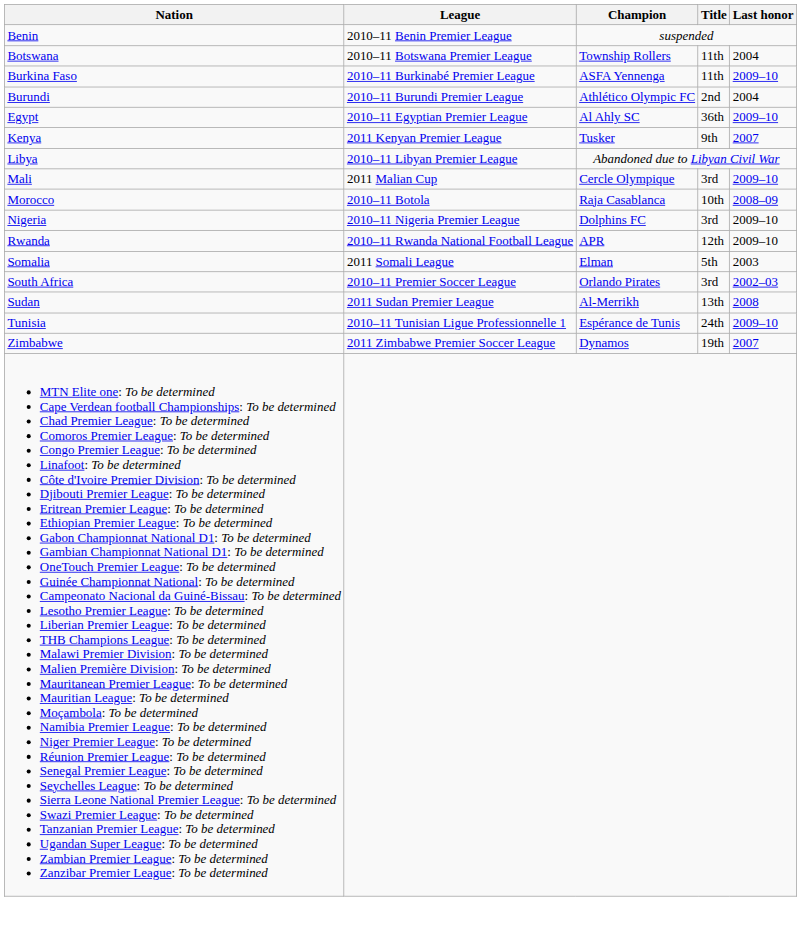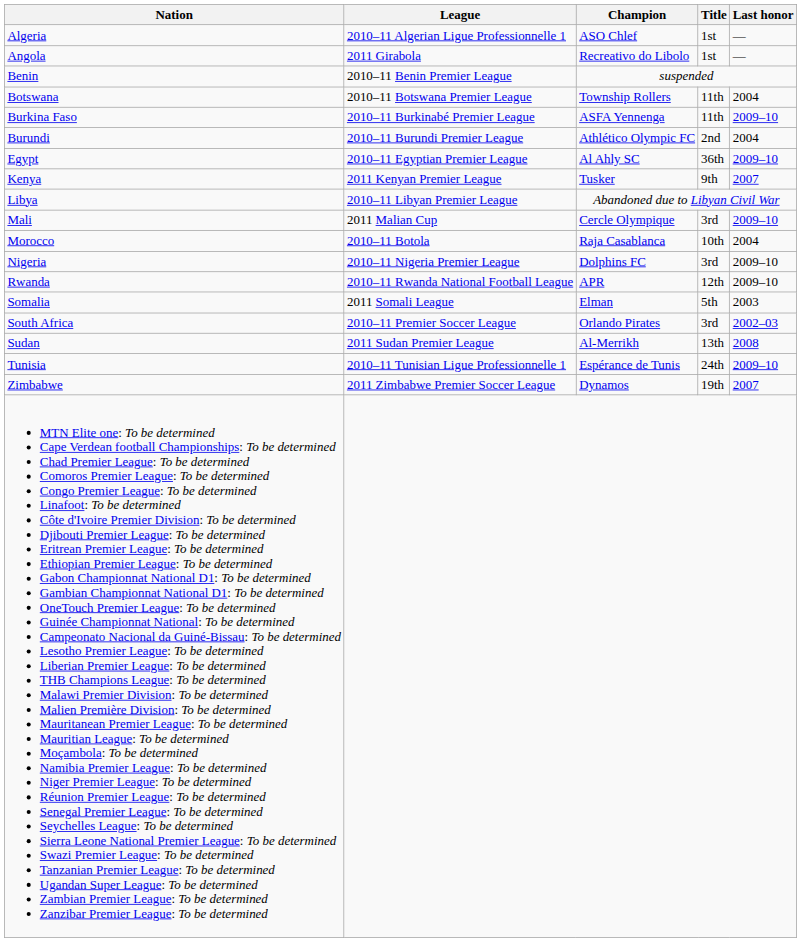 <table class="wikitable">
 <tr>
 <th>Nation</th>
 <th>League</th>
 <th>Champion</th>
 <th>Title</th>
 <th>Last honor</th>
+</tr>
+<tr>
+<td> <a href='#'>Algeria</a></td>
+<td><a href='#'>2010–11 Algerian Ligue Professionnelle 1</a></td>
+<td><a href='#'>ASO Chlef</a></td>
+<td>1st</td>
+<td>—</td>
+</tr>
+<tr>
+<td> <a href='#'>Angola</a></td>
+<td><a href='#'>2011 Girabola</a></td>
+<td><a href='#'>Recreativo do Libolo</a></td>
+<td>1st</td>
+<td>—</td>
 </tr>
 <tr>
 <td> <a href='#'>Benin</a></td>
 <td>2010–11 <a href='#'>Benin Premier League</a></td>
 <td colspan=3 style="text-align:center;"><em>suspended</em></td>
 </tr>
 <tr>
 <td> <a href='#'>Botswana</a></td>
 <td>2010–11 <a href='#'>Botswana Premier League</a></td>
 <td><a href='#'>Township Rollers</a></td>
 <td>11th</td>
 <td>2004</td>
 </tr>
 <tr>
 <td> <a href='#'>Burkina Faso</a></td>
 <td><a href='#'>2010–11 Burkinabé Premier League</a></td>
 <td><a href='#'>ASFA Yennenga</a></td>
 <td>11th</td>
 <td><a href='#'>2009–10</a></td>
 </tr>
 <tr>
 <td> <a href='#'>Burundi</a></td>
 <td><a href='#'>2010–11 Burundi Premier League</a></td>
 <td><a href='#'>Athlético Olympic FC</a></td>
 <td>2nd</td>
 <td>2004</td>
 </tr>
 <tr>
 <td> <a href='#'>Egypt</a></td>
 <td><a href='#'>2010–11 Egyptian Premier League</a></td>
 <td><a href='#'>Al Ahly SC</a></td>
 <td>36th</td>
 <td><a href='#'>2009–10</a></td>
 </tr>
 <tr>
 <td> <a href='#'>Kenya</a></td>
 <td><a href='#'>2011 Kenyan Premier League</a></td>
 <td><a href='#'>Tusker</a></td>
 <td>9th</td>
 <td><a href='#'>2007</a></td>
 </tr>
 <tr>
 <td> <a href='#'>Libya</a></td>
 <td><a href='#'>2010–11 Libyan Premier League</a></td>
 <td colspan=3 style="text-align:center;"><em>Abandoned due to <a href='#'>Libyan Civil War</a></em></td>
 </tr>
 <tr>
 <td> <a href='#'>Mali</a></td>
 <td>2011 <a href='#'>Malian Cup</a></td>
 <td><a href='#'>Cercle Olympique</a></td>
 <td>3rd</td>
 <td><a href='#'>2009–10</a></td>
 </tr>
 <tr>
 <td> <a href='#'>Morocco</a></td>
 <td><a href='#'>2010–11 Botola</a></td>
 <td><a href='#'>Raja Casablanca</a></td>
 <td>10th</td>
-<td><a href='#'>2008–09</a></td>
+<td>2004</td>
 </tr>
 <tr>
 <td> <a href='#'>Nigeria</a></td>
 <td><a href='#'>2010–11 Nigeria Premier League</a></td>
 <td><a href='#'>Dolphins FC</a></td>
 <td>3rd</td>
 <td>2009–10</td>
 </tr>
 <tr>
 <td> <a href='#'>Rwanda</a></td>
 <td><a href='#'>2010–11 Rwanda National Football League</a></td>
 <td><a href='#'>APR</a></td>
 <td>12th</td>
 <td>2009–10</td>
 </tr>
 <tr>
 <td> <a href='#'>Somalia</a></td>
 <td>2011 <a href='#'>Somali League</a></td>
 <td><a href='#'>Elman</a></td>
 <td>5th</td>
 <td>2003</td>
 </tr>
 <tr>
 <td> <a href='#'>South Africa</a></td>
 <td><a href='#'>2010–11 Premier Soccer League</a></td>
 <td><a href='#'>Orlando Pirates</a></td>
 <td>3rd</td>
 <td><a href='#'>2002–03</a></td>
 </tr>
 <tr>
 <td> <a href='#'>Sudan</a></td>
 <td><a href='#'>2011 Sudan Premier League</a></td>
 <td><a href='#'>Al-Merrikh</a></td>
 <td>13th</td>
 <td><a href='#'>2008</a></td>
 </tr>
 <tr>
 <td> <a href='#'>Tunisia</a></td>
 <td><a href='#'>2010–11 Tunisian Ligue Professionnelle 1</a></td>
 <td><a href='#'>Espérance de Tunis</a></td>
 <td>24th</td>
 <td><a href='#'>2009–10</a></td>
 </tr>
 <tr>
 <td> <a href='#'>Zimbabwe</a></td>
 <td><a href='#'>2011 Zimbabwe Premier Soccer League</a></td>
 <td><a href='#'>Dynamos</a></td>
 <td>19th</td>
 <td><a href='#'>2007</a></td>
 </tr>
 <tr>
 <td><br><ul><li> <a href='#'>MTN Elite one</a>: <em>To be determined</em></li><li> <a href='#'>Cape Verdean football Championships</a>: <em>To be determined</em></li><li> <a href='#'>Chad Premier League</a>: <em>To be determined</em></li><li> <a href='#'>Comoros Premier League</a>: <em>To be determined</em></li><li> <a href='#'>Congo Premier League</a>: <em>To be determined</em></li><li> <a href='#'>Linafoot</a>: <em>To be determined</em></li><li> <a href='#'>Côte d'Ivoire Premier Division</a>: <em>To be determined</em></li><li> <a href='#'>Djibouti Premier League</a>: <em>To be determined</em></li><li> <a href='#'>Eritrean Premier League</a>: <em>To be determined</em></li><li> <a href='#'>Ethiopian Premier League</a>: <em>To be determined</em></li><li> <a href='#'>Gabon Championnat National D1</a>: <em>To be determined</em></li><li> <a href='#'>Gambian Championnat National D1</a>: <em>To be determined</em></li><li> <a href='#'>OneTouch Premier League</a>: <em>To be determined</em></li><li> <a href='#'>Guinée Championnat National</a>: <em>To be determined</em></li><li> <a href='#'>Campeonato Nacional da Guiné-Bissau</a>: <em>To be determined</em></li><li> <a href='#'>Lesotho Premier League</a>: <em>To be determined</em></li><li> <a href='#'>Liberian Premier League</a>: <em>To be determined</em></li><li> <a href='#'>THB Champions League</a>: <em>To be determined</em></li><li> <a href='#'>Malawi Premier Division</a>: <em>To be determined</em></li><li> <a href='#'>Malien Première Division</a>: <em>To be determined</em></li><li> <a href='#'>Mauritanean Premier League</a>: <em>To be determined</em></li><li> <a href='#'>Mauritian League</a>: <em>To be determined</em></li><li> <a href='#'>Moçambola</a>: <em>To be determined</em></li><li> <a href='#'>Namibia Premier League</a>: <em>To be determined</em></li><li> <a href='#'>Niger Premier League</a>: <em>To be determined</em></li><li> <a href='#'>Réunion Premier League</a>: <em>To be determined</em></li><li> <a href='#'>Senegal Premier League</a>: <em>To be determined</em></li><li> <a href='#'>Seychelles League</a>: <em>To be determined</em></li><li> <a href='#'>Sierra Leone National Premier League</a>: <em>To be determined</em></li><li> <a href='#'>Swazi Premier League</a>: <em>To be determined</em></li><li> <a href='#'>Tanzanian Premier League</a>: <em>To be determined</em></li><li> <a href='#'>Ugandan Super League</a>: <em>To be determined</em></li><li> <a href='#'>Zambian Premier League</a>: <em>To be determined</em></li><li> <a href='#'>Zanzibar Premier League</a>: <em>To be determined</em></li></ul></td>
 </tr>
 </table>
